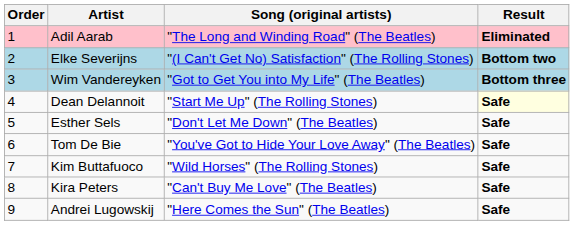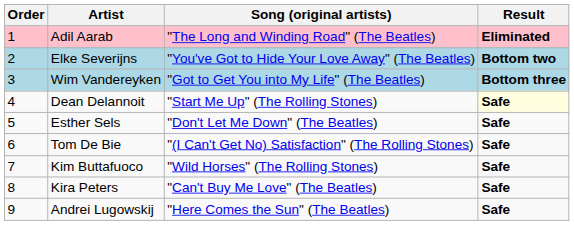 <table class=wikitable>
 <tr>
 <th>Order</th>
 <th>Artist</th>
 <th>Song (original artists)</th>
 <th>Result</th>
 </tr>
 <tr style="background:pink;">
 <td>1</td>
 <td>Adil Aarab</td>
 <td>"<a href='#'>The Long and Winding Road</a>" (<a href='#'>The Beatles</a>)</td>
 <td><strong>Eliminated</strong></td>
 </tr>
 <tr style="background:lightblue;">
 <td>2</td>
 <td>Elke Severijns</td>
-<td>"<a href='#'>(I Can't Get No) Satisfaction</a>" (<a href='#'>The Rolling Stones</a>)</td>
+<td>"<a href='#'>You've Got to Hide Your Love Away</a>" (<a href='#'>The Beatles</a>)</td>
 <td><strong>Bottom two</strong></td>
 </tr>
 <tr style="background:lightblue;">
 <td>3</td>
 <td>Wim Vandereyken</td>
 <td>"<a href='#'>Got to Get You into My Life</a>" (<a href='#'>The Beatles</a>)</td>
 <td><strong>Bottom three</strong></td>
 </tr>
 <tr>
 <td>4</td>
 <td>Dean Delannoit</td>
 <td>"<a href='#'>Start Me Up</a>" (<a href='#'>The Rolling Stones</a>)</td>
 <td style="background: lightyellow;"><strong>Safe</strong></td>
 </tr>
 <tr>
 <td>5</td>
 <td>Esther Sels</td>
 <td>"<a href='#'>Don't Let Me Down</a>" (<a href='#'>The Beatles</a>)</td>
 <td><strong>Safe</strong></td>
 </tr>
 <tr>
 <td>6</td>
 <td>Tom De Bie</td>
-<td>"<a href='#'>You've Got to Hide Your Love Away</a>" (<a href='#'>The Beatles</a>)</td>
+<td>"<a href='#'>(I Can't Get No) Satisfaction</a>" (<a href='#'>The Rolling Stones</a>)</td>
 <td><strong>Safe</strong></td>
 </tr>
 <tr>
 <td>7</td>
 <td>Kim Buttafuoco</td>
 <td>"<a href='#'>Wild Horses</a>" (<a href='#'>The Rolling Stones</a>)</td>
 <td><strong>Safe</strong></td>
 </tr>
 <tr>
 <td>8</td>
 <td>Kira Peters</td>
 <td>"<a href='#'>Can't Buy Me Love</a>" (<a href='#'>The Beatles</a>)</td>
 <td><strong>Safe</strong></td>
 </tr>
 <tr>
 <td>9</td>
 <td>Andrei Lugowskij</td>
 <td>"<a href='#'>Here Comes the Sun</a>" (<a href='#'>The Beatles</a>)</td>
 <td><strong>Safe</strong></td>
 </tr>
 </table>
